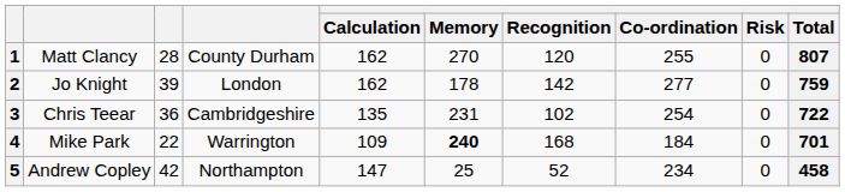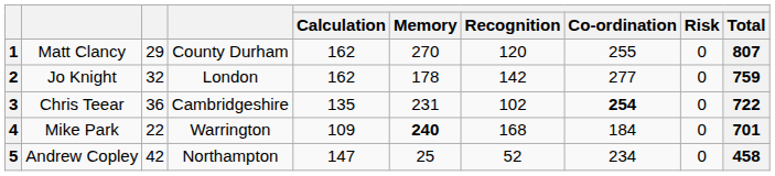 <table class="wikitable" style="text-align:center">
 <tr>
 <th rowspan=2></th>
 <th rowspan=2></th>
 <th rowspan=2></th>
 <th rowspan=2></th>
 <th colspan=6></th>
 </tr>
 <tr>
 <th>Calculation</th>
 <th>Memory</th>
 <th>Recognition</th>
 <th>Co-ordination</th>
 <th>Risk</th>
 <th>Total</th>
 </tr>
 <tr>
 <th>1</th>
 <td>Matt Clancy</td>
-<td>28</td>
+<td>29</td>
 <td>County Durham</td>
 <td>162</td>
 <td>270</td>
 <td>120</td>
 <td>255</td>
 <td>0</td>
 <th>807</th>
 </tr>
 <tr>
 <th>2</th>
 <td>Jo Knight</td>
-<td>39</td>
+<td>32</td>
 <td>London</td>
 <td>162</td>
 <td>178</td>
 <td>142</td>
 <td>277</td>
 <td>0</td>
 <th>759</th>
 </tr>
 <tr>
 <th>3</th>
 <td>Chris Teear</td>
 <td>36</td>
 <td>Cambridgeshire</td>
 <td>135</td>
 <td>231</td>
 <td>102</td>
-<td>254</td>
+<td><strong>254</strong></td>
 <td>0</td>
 <th>722</th>
 </tr>
 <tr>
 <th>4</th>
 <td>Mike Park</td>
 <td>22</td>
 <td>Warrington</td>
 <td>109</td>
 <td><strong>240</strong></td>
 <td>168</td>
 <td>184</td>
 <td>0</td>
 <th>701</th>
 </tr>
 <tr>
 <th>5</th>
 <td>Andrew Copley</td>
 <td>42</td>
 <td>Northampton</td>
 <td>147</td>
 <td>25</td>
 <td>52</td>
 <td>234</td>
 <td>0</td>
 <th>458</th>
 </tr>
 </table>
